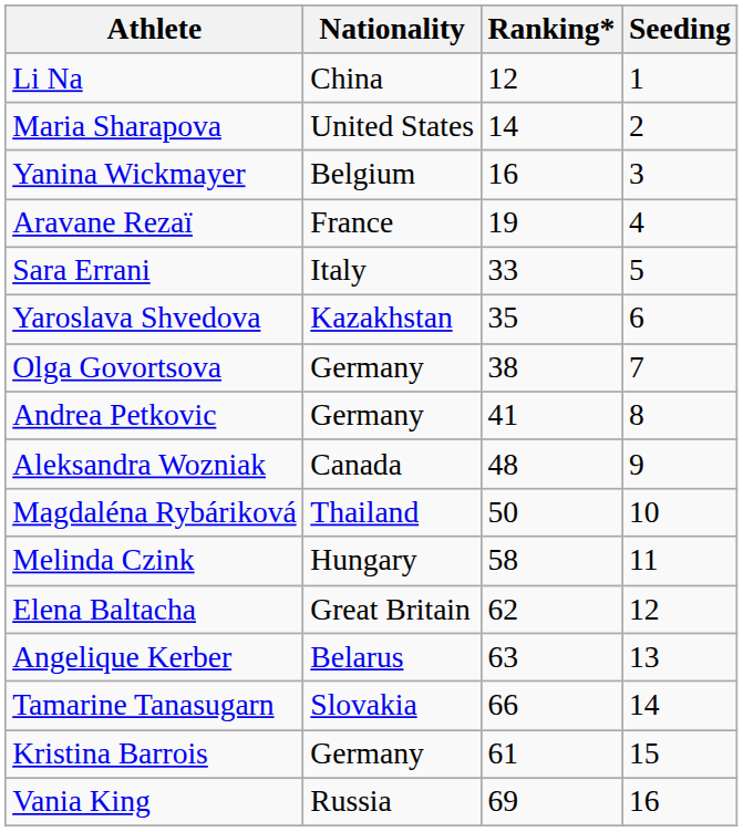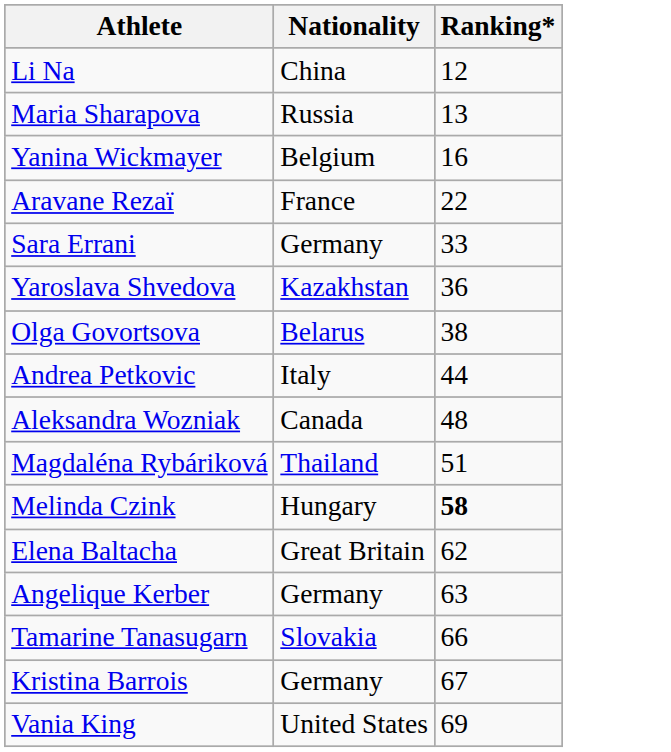 <table class="wikitable" border="1">
 <tr>
 <th>Athlete</th>
 <th>Nationality</th>
 <th>Ranking*</th>
-<th>Seeding</th>
 </tr>
 <tr>
 <td><a href='#'>Li Na</a></td>
 <td> China</td>
 <td>12</td>
-<td>1</td>
 </tr>
 <tr>
 <td><a href='#'>Maria Sharapova</a></td>
-<td> United States</td>
-<td>14</td>
-<td>2</td>
+<td> Russia</td>
+<td>13</td>
 </tr>
 <tr>
 <td><a href='#'>Yanina Wickmayer</a></td>
 <td> Belgium</td>
 <td>16</td>
-<td>3</td>
 </tr>
 <tr>
 <td><a href='#'>Aravane Rezaï</a></td>
 <td> France</td>
-<td>19</td>
-<td>4</td>
+<td>22</td>
 </tr>
 <tr>
 <td><a href='#'>Sara Errani</a></td>
-<td> Italy</td>
+<td> Germany</td>
 <td>33</td>
-<td>5</td>
 </tr>
 <tr>
 <td><a href='#'>Yaroslava Shvedova</a></td>
 <td> <a href='#'>Kazakhstan</a></td>
-<td>35</td>
-<td>6</td>
+<td>36</td>
 </tr>
 <tr>
 <td><a href='#'>Olga Govortsova</a></td>
-<td> Germany</td>
+<td> <a href='#'>Belarus</a></td>
 <td>38</td>
-<td>7</td>
 </tr>
 <tr>
 <td><a href='#'>Andrea Petkovic</a></td>
-<td> Germany</td>
-<td>41</td>
-<td>8</td>
+<td> Italy</td>
+<td>44</td>
 </tr>
 <tr>
 <td><a href='#'>Aleksandra Wozniak</a></td>
 <td> Canada</td>
 <td>48</td>
-<td>9</td>
 </tr>
 <tr>
 <td><a href='#'>Magdaléna Rybáriková</a></td>
 <td> <a href='#'>Thailand</a></td>
-<td>50</td>
-<td>10</td>
+<td>51</td>
 </tr>
 <tr>
 <td><a href='#'>Melinda Czink</a></td>
 <td> Hungary</td>
-<td>58</td>
-<td>11</td>
+<td><strong>58</strong></td>
 </tr>
 <tr>
 <td><a href='#'>Elena Baltacha</a></td>
 <td> Great Britain</td>
 <td>62</td>
-<td>12</td>
 </tr>
 <tr>
 <td><a href='#'>Angelique Kerber</a></td>
-<td> <a href='#'>Belarus</a></td>
+<td> Germany</td>
 <td>63</td>
-<td>13</td>
 </tr>
 <tr>
 <td><a href='#'>Tamarine Tanasugarn</a></td>
 <td> <a href='#'>Slovakia</a></td>
 <td>66</td>
-<td>14</td>
 </tr>
 <tr>
 <td><a href='#'>Kristina Barrois</a></td>
 <td> Germany</td>
-<td>61</td>
-<td>15</td>
+<td>67</td>
 </tr>
 <tr>
 <td><a href='#'>Vania King</a></td>
-<td> Russia</td>
+<td> United States</td>
 <td>69</td>
-<td>16</td>
 </tr>
 </table>
